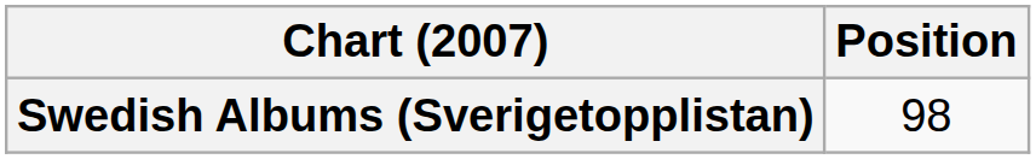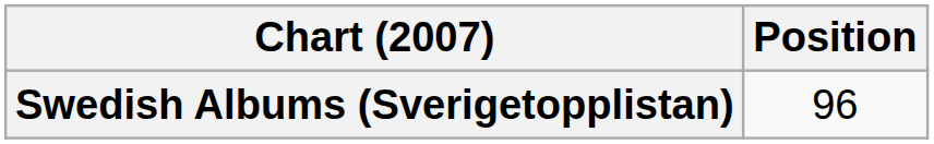 <table class="wikitable plainrowheaders" style="text-align:center">
 <tr>
 <th scope="col">Chart (2007)</th>
 <th scope="col">Position</th>
 </tr>
 <tr>
 <th scope="row">Swedish Albums (Sverigetopplistan)</th>
-<td>98</td>
+<td>96</td>
 </tr>
 </table>
